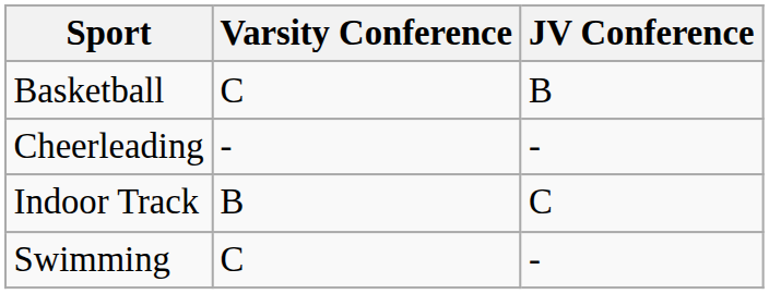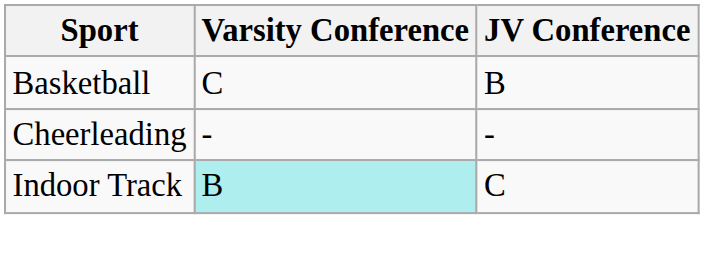 <table class="wikitable">
 <tr>
 <th>Sport</th>
 <th>Varsity Conference</th>
 <th>JV Conference</th>
 </tr>
 <tr>
 <td>Basketball</td>
 <td>C</td>
 <td>B</td>
 </tr>
 <tr>
 <td>Cheerleading</td>
 <td>-</td>
 <td>-</td>
 </tr>
 <tr>
 <td>Indoor Track</td>
-<td>B</td>
+<td style="background: paleturquoise;">B</td>
 <td>C</td>
 </tr>
-<tr>
-<td>Swimming</td>
-<td>C</td>
-<td>-</td>
-</tr>
 </table>
